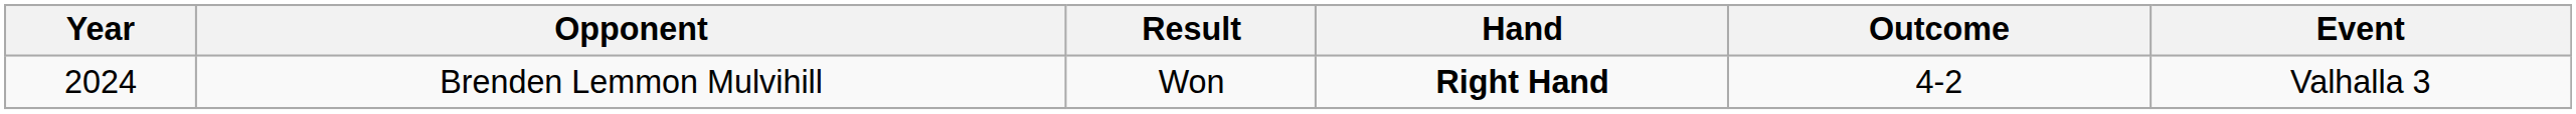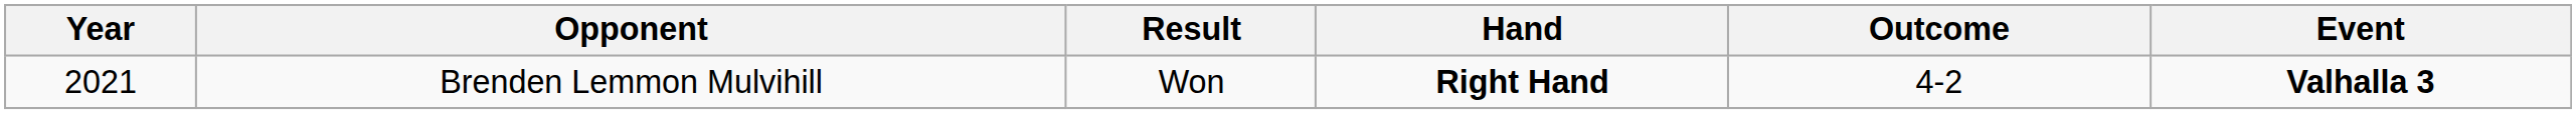 <table class="wikitable mw-collapsible" style="text-align: center;" width="100%">
 <tr>
 <th><strong>Year</strong></th>
 <th scope="col">Opponent</th>
 <th scope="col">Result</th>
 <th scope="col">Hand</th>
 <th style="width: 200px;">Outcome</th>
 <th style="width: 200px;">Event</th>
 </tr>
 <tr>
-<td>2024</td>
+<td>2021</td>
 <td>Brenden Lemmon Mulvihill</td>
 <td>Won</td>
 <td><strong>Right Hand</strong></td>
 <td>4-2</td>
-<td>Valhalla 3</td>
+<td><strong>Valhalla 3</strong></td>
 </tr>
 <tr>
 </tr>
 </table>
